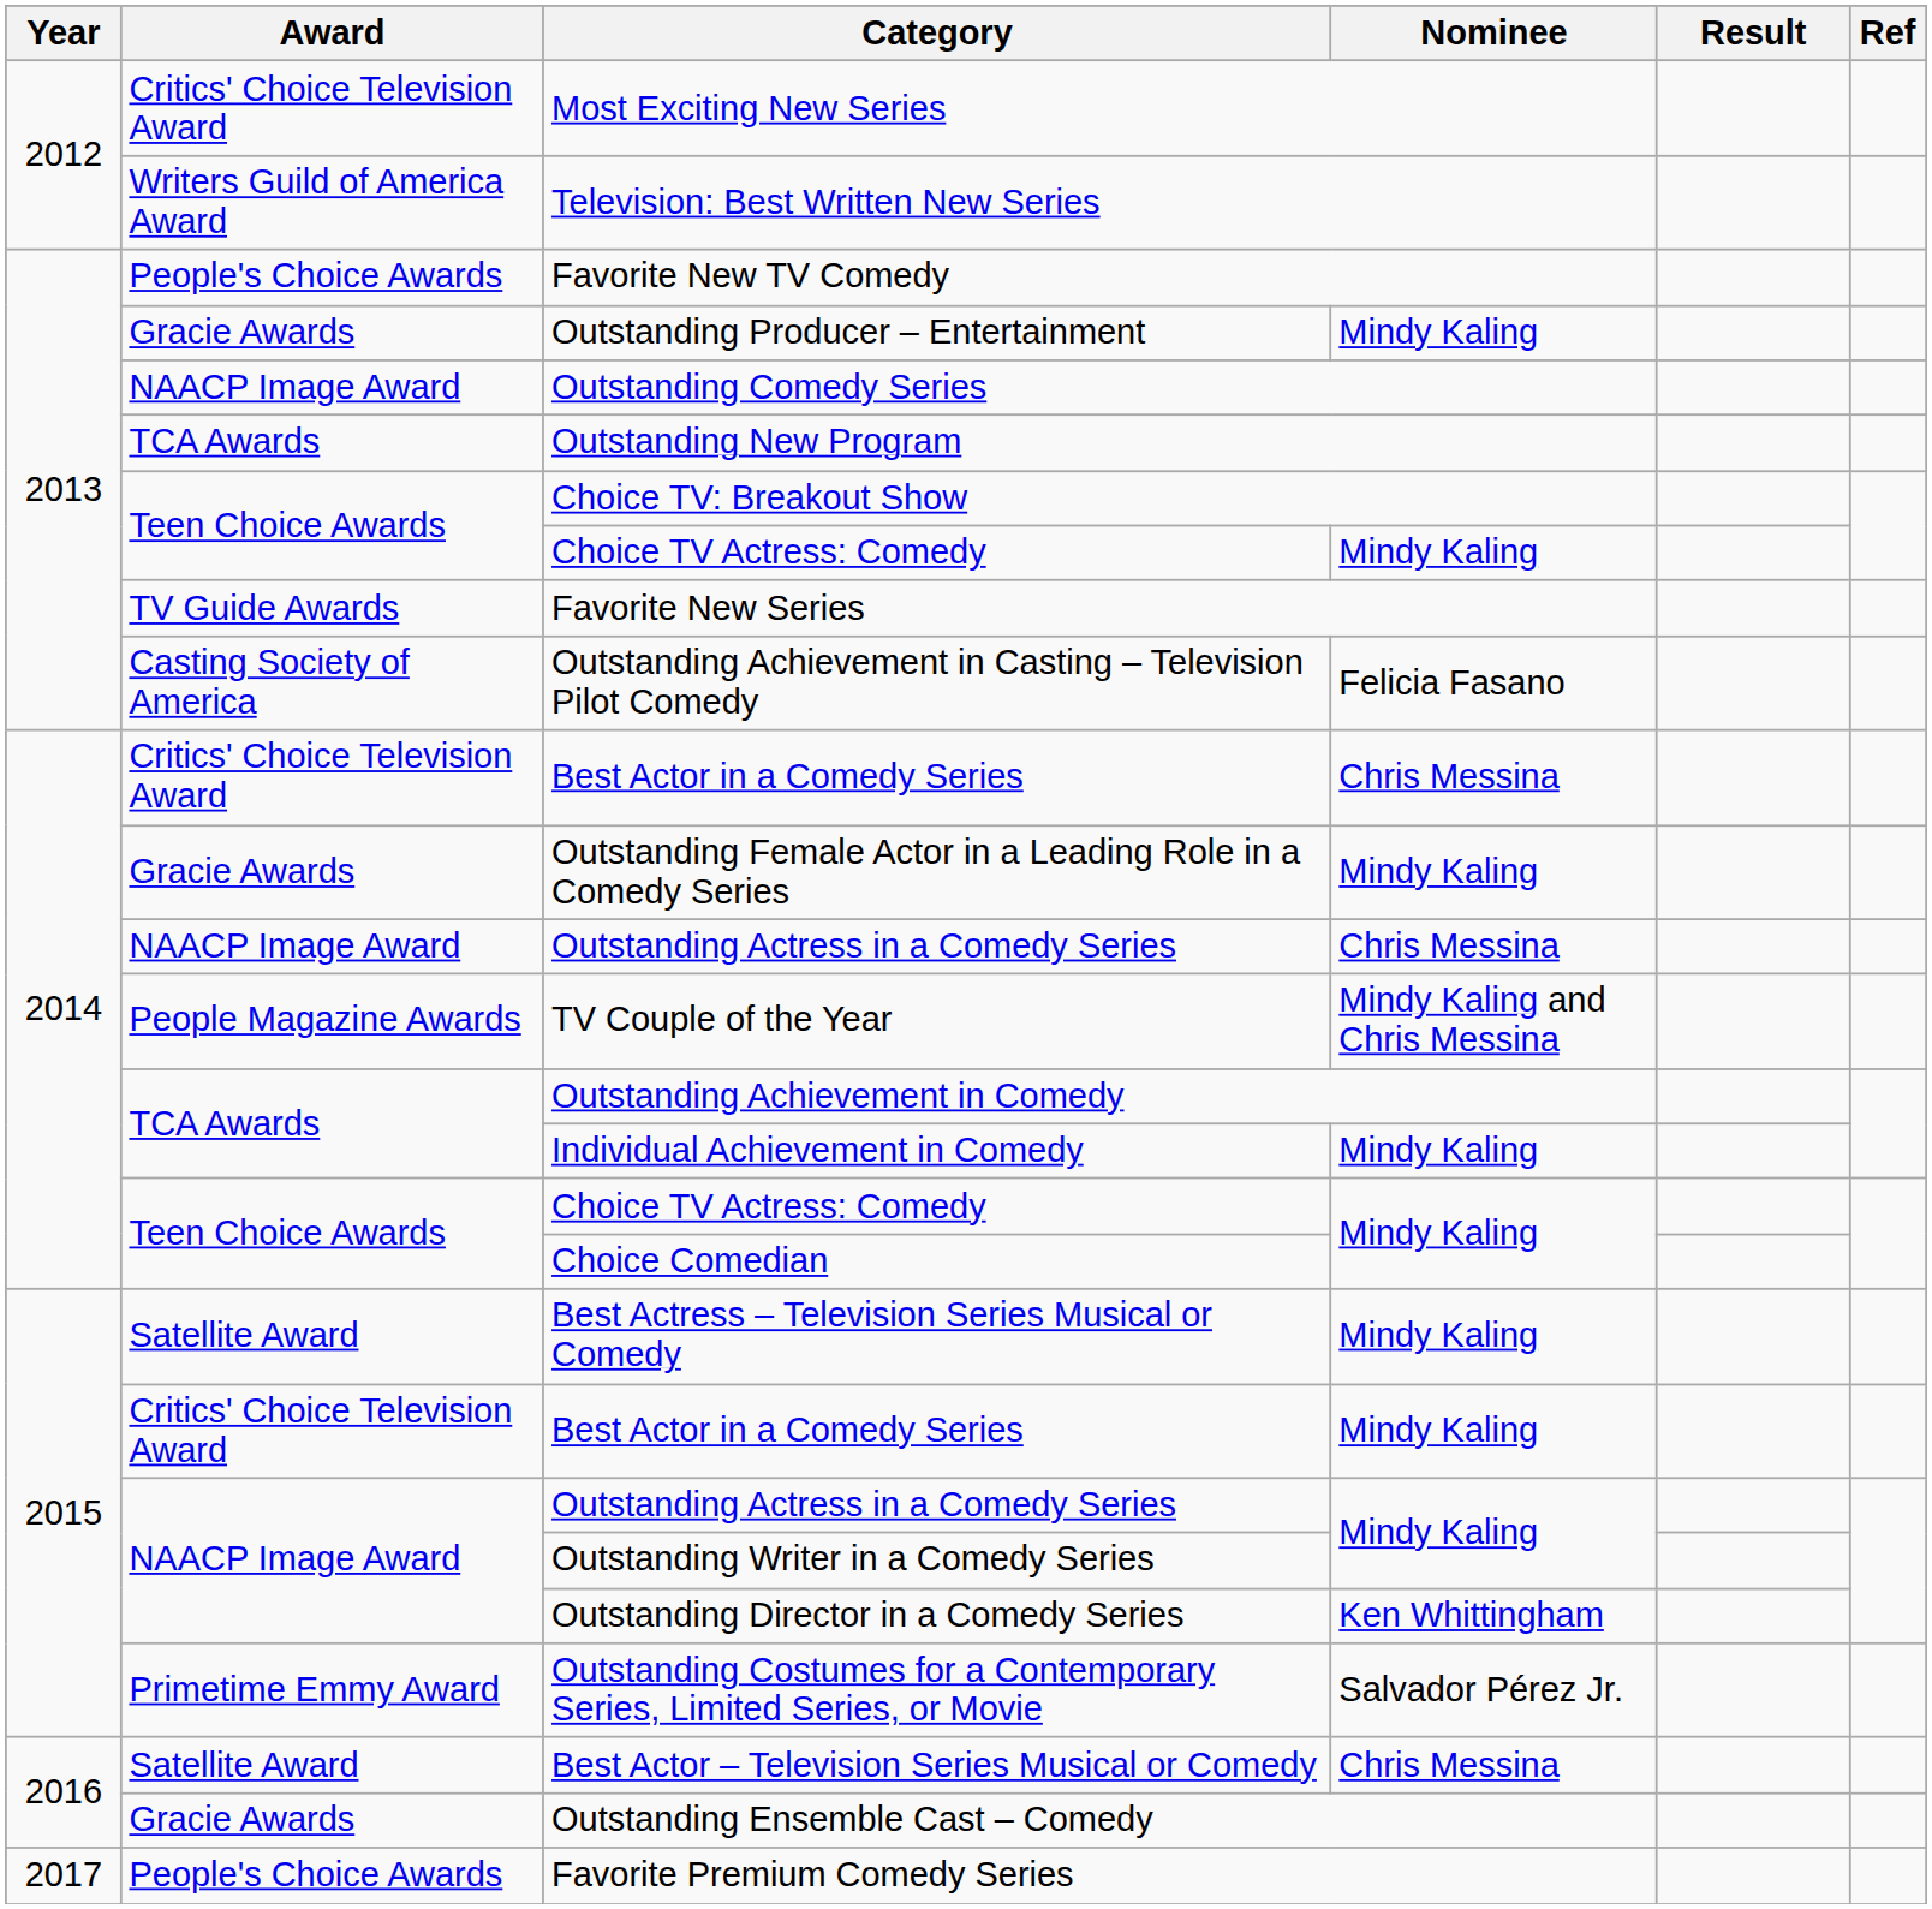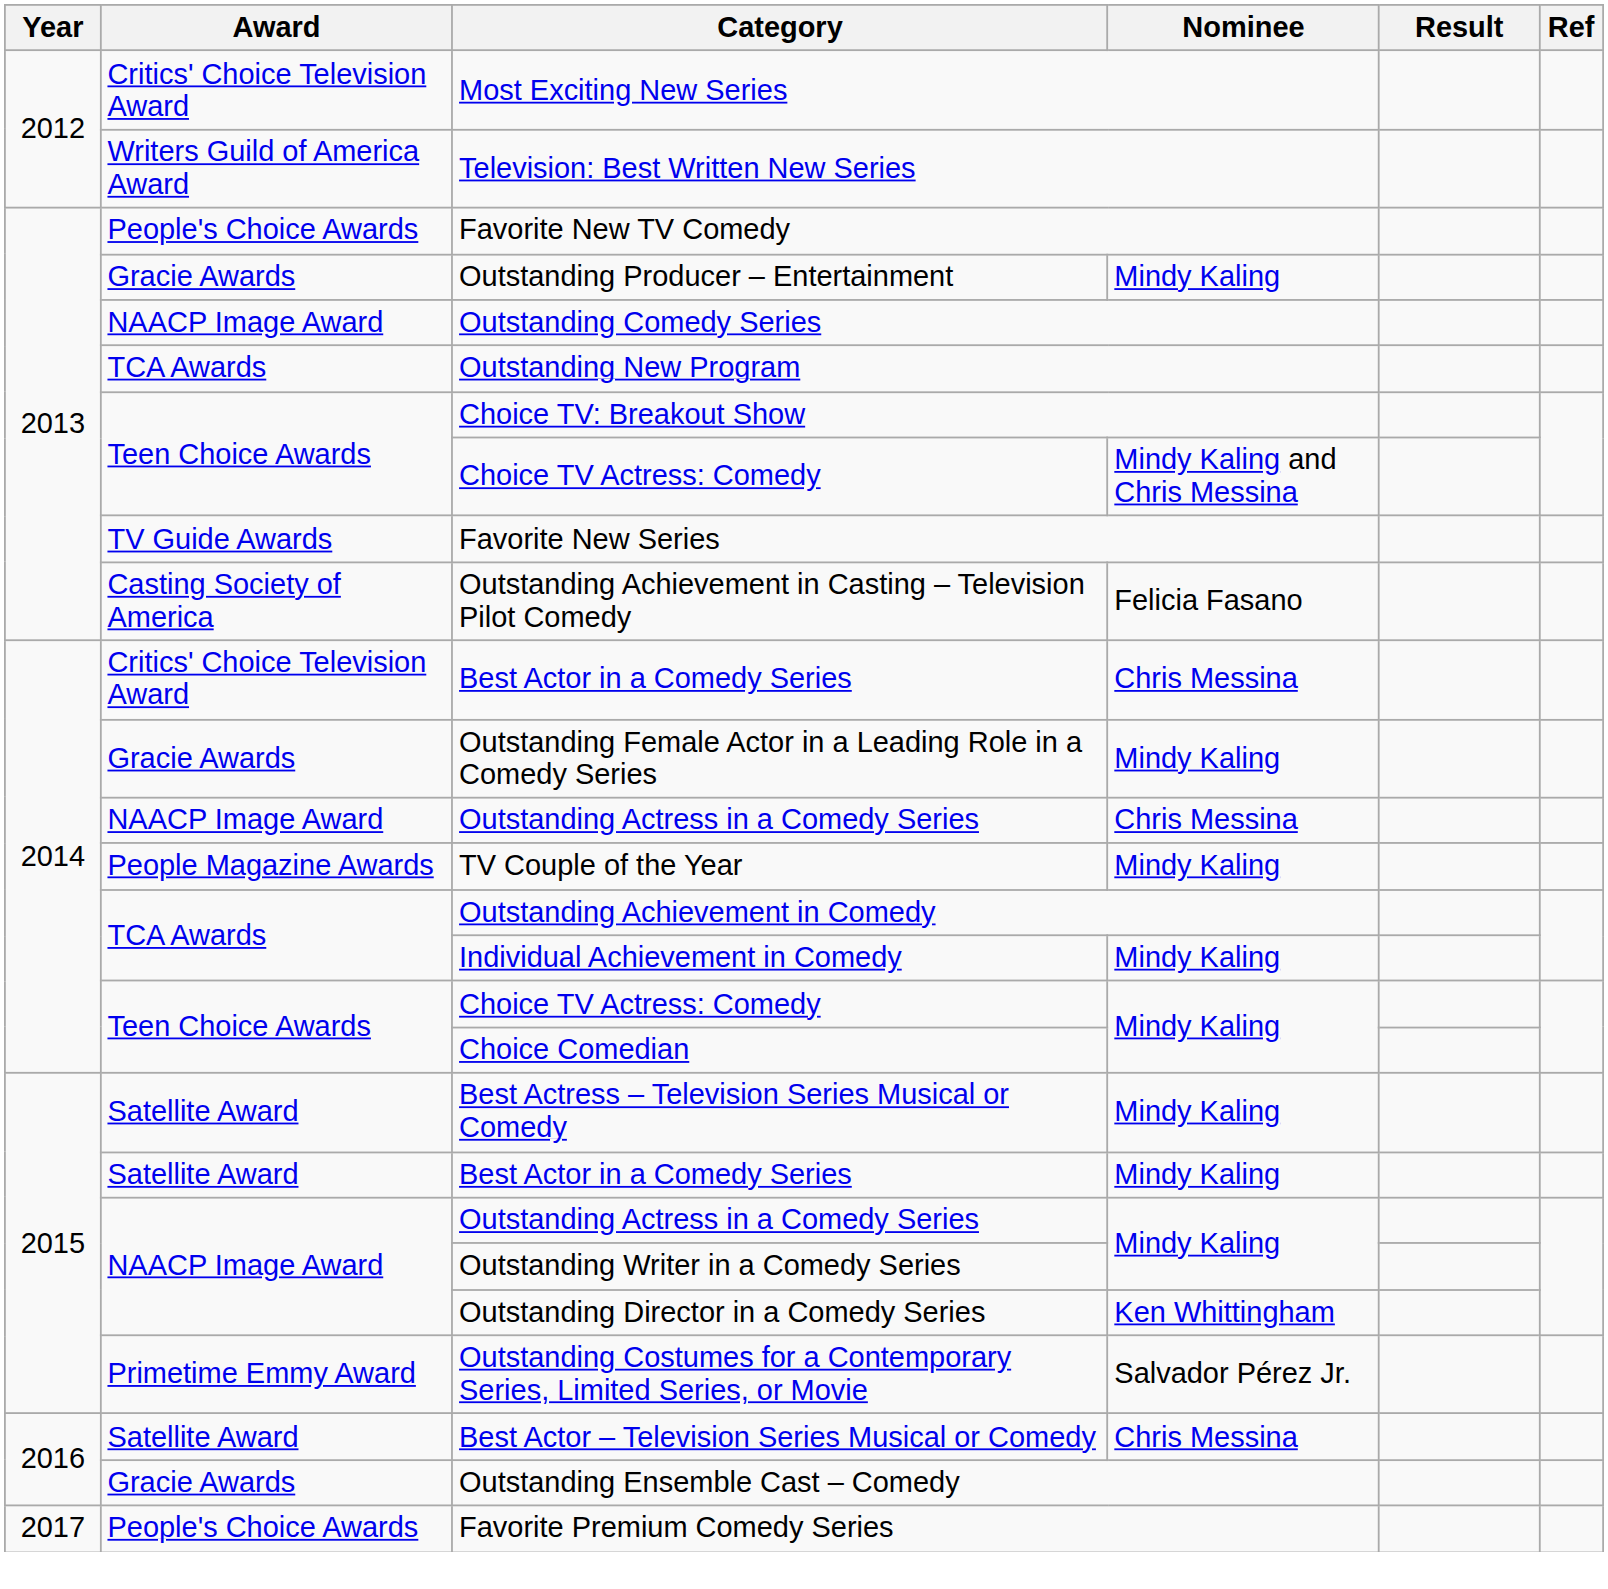 <table class="wikitable" style="width:100%;">
 <tr>
 <th style="width:6%;">Year</th>
 <th style="width:22%;">Award</th>
 <th style="width:41%;">Category</th>
 <th style="width:17%;">Nominee</th>
 <th style="width:10%;">Result</th>
 <th style="width:4%;">Ref</th>
 </tr>
 <tr>
 <td rowspan="2" style="text-align:center;">2012</td>
 <td><a href='#'>Critics' Choice Television Award</a></td>
 <td colspan="2"><a href='#'>Most Exciting New Series</a></td>
 <td></td>
 <td style="text-align:center;"></td>
 </tr>
 <tr>
 <td><a href='#'>Writers Guild of America Award</a></td>
 <td colspan="2"><a href='#'>Television: Best Written New Series</a></td>
 <td></td>
 <td style="text-align:center;"></td>
 </tr>
 <tr>
 <td rowspan="8" style="text-align:center;">2013</td>
 <td><a href='#'>People's Choice Awards</a></td>
 <td colspan="2">Favorite New TV Comedy</td>
 <td></td>
 <td style="text-align:center;"></td>
 </tr>
 <tr>
 <td><a href='#'>Gracie Awards</a></td>
 <td>Outstanding Producer – Entertainment</td>
 <td><a href='#'>Mindy Kaling</a></td>
 <td></td>
 <td style="text-align:center;"></td>
 </tr>
 <tr>
 <td><a href='#'>NAACP Image Award</a></td>
 <td colspan="2"><a href='#'>Outstanding Comedy Series</a></td>
 <td></td>
 <td style="text-align:center;"></td>
 </tr>
 <tr>
 <td><a href='#'>TCA Awards</a></td>
 <td colspan="2"><a href='#'>Outstanding New Program</a></td>
 <td></td>
 <td style="text-align:center;"></td>
 </tr>
 <tr>
 <td rowspan="2"><a href='#'>Teen Choice Awards</a></td>
 <td colspan="2"><a href='#'>Choice TV: Breakout Show</a></td>
 <td></td>
 <td rowspan="2" style="text-align:center;"></td>
 </tr>
 <tr>
 <td><a href='#'>Choice TV Actress: Comedy</a></td>
-<td><a href='#'>Mindy Kaling</a></td>
+<td><a href='#'>Mindy Kaling</a> and <br><a href='#'>Chris Messina</a></td>
 <td></td>
 </tr>
 <tr>
 <td><a href='#'>TV Guide Awards</a></td>
 <td colspan="2">Favorite New Series</td>
 <td></td>
 <td style="text-align:center;"></td>
 </tr>
 <tr>
 <td><a href='#'>Casting Society of America</a></td>
 <td>Outstanding Achievement in Casting – Television Pilot Comedy</td>
 <td>Felicia Fasano</td>
 <td></td>
 <td style="text-align:center;"></td>
 </tr>
 <tr>
 <td rowspan="8" style="text-align:center;">2014</td>
 <td><a href='#'>Critics' Choice Television Award</a></td>
 <td><a href='#'>Best Actor in a Comedy Series</a></td>
 <td><a href='#'>Chris Messina</a></td>
 <td></td>
 <td style="text-align:center;"></td>
 </tr>
 <tr>
 <td><a href='#'>Gracie Awards</a></td>
 <td>Outstanding Female Actor in a Leading Role in a Comedy Series</td>
 <td><a href='#'>Mindy Kaling</a></td>
 <td></td>
 <td style="text-align:center;"></td>
 </tr>
 <tr>
 <td><a href='#'>NAACP Image Award</a></td>
 <td><a href='#'>Outstanding Actress in a Comedy Series</a></td>
 <td><a href='#'>Chris Messina</a></td>
 <td></td>
 <td style="text-align:center;"></td>
 </tr>
 <tr>
 <td><a href='#'>People Magazine Awards</a></td>
 <td>TV Couple of the Year</td>
-<td><a href='#'>Mindy Kaling</a> and <br><a href='#'>Chris Messina</a></td>
+<td><a href='#'>Mindy Kaling</a></td>
 <td></td>
 <td style="text-align:center;"></td>
 </tr>
 <tr>
 <td rowspan="2"><a href='#'>TCA Awards</a></td>
 <td colspan="2"><a href='#'>Outstanding Achievement in Comedy</a></td>
 <td></td>
 <td rowspan="2" style="text-align:center;"></td>
 </tr>
 <tr>
 <td><a href='#'>Individual Achievement in Comedy</a></td>
 <td><a href='#'>Mindy Kaling</a></td>
 <td></td>
 </tr>
 <tr>
 <td rowspan="2"><a href='#'>Teen Choice Awards</a></td>
 <td><a href='#'>Choice TV Actress: Comedy</a></td>
 <td rowspan="2"><a href='#'>Mindy Kaling</a></td>
 <td></td>
 <td rowspan="2" style="text-align:center;"></td>
 </tr>
 <tr>
 <td><a href='#'>Choice Comedian</a></td>
 <td></td>
 </tr>
 <tr>
 <td rowspan="6" style="text-align:center;">2015</td>
 <td><a href='#'>Satellite Award</a></td>
 <td><a href='#'>Best Actress – Television Series Musical or Comedy</a></td>
 <td><a href='#'>Mindy Kaling</a></td>
 <td></td>
 <td style="text-align:center;"></td>
 </tr>
 <tr>
-<td><a href='#'>Critics' Choice Television Award</a></td>
+<td><a href='#'>Satellite Award</a></td>
 <td><a href='#'>Best Actor in a Comedy Series</a></td>
 <td><a href='#'>Mindy Kaling</a></td>
 <td></td>
 <td style="text-align:center;"></td>
 </tr>
 <tr>
 <td rowspan="3"><a href='#'>NAACP Image Award</a></td>
 <td><a href='#'>Outstanding Actress in a Comedy Series</a></td>
 <td rowspan="2"><a href='#'>Mindy Kaling</a></td>
 <td></td>
 <td rowspan="3" style="text-align:center;"></td>
 </tr>
 <tr>
 <td>Outstanding Writer in a Comedy Series</td>
 <td></td>
 </tr>
 <tr>
 <td>Outstanding Director in a Comedy Series</td>
 <td><a href='#'>Ken Whittingham</a></td>
 <td></td>
 </tr>
 <tr>
 <td><a href='#'>Primetime Emmy Award</a></td>
 <td><a href='#'>Outstanding Costumes for a Contemporary Series, Limited Series, or Movie</a></td>
 <td>Salvador Pérez Jr.</td>
 <td></td>
 <td style="text-align:center;"></td>
 </tr>
 <tr>
 <td style="text-align:center;" rowspan="2">2016</td>
 <td><a href='#'>Satellite Award</a></td>
 <td><a href='#'>Best Actor – Television Series Musical or Comedy</a></td>
 <td><a href='#'>Chris Messina</a></td>
 <td></td>
 <td style="text-align:center;"></td>
 </tr>
 <tr>
 <td><a href='#'>Gracie Awards</a></td>
 <td colspan="2">Outstanding Ensemble Cast – Comedy</td>
 <td></td>
 <td style="text-align:center;"></td>
 </tr>
 <tr>
 <td style="text-align:center;">2017</td>
 <td><a href='#'>People's Choice Awards</a></td>
 <td colspan="2">Favorite Premium Comedy Series</td>
 <td></td>
 <td style="text-align:center;"></td>
 </tr>
 </table>
